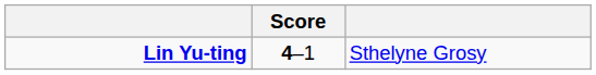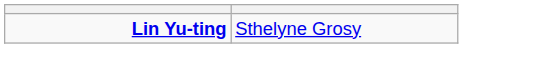 <table class="wikitable" style="text-align: center; font-size:90% ">
 <tr>
 <th align="right" width="170"></th>
-<th width="60">Score</th>
 <th align="left" width="170"></th>
 </tr>
 <tr>
 <td align=right><strong><a href='#'>Lin Yu-ting</a></strong> </td>
-<td align=center><strong>4</strong>–1</td>
 <td align=left> <a href='#'>Sthelyne Grosy</a></td>
 </tr>
 </table>
